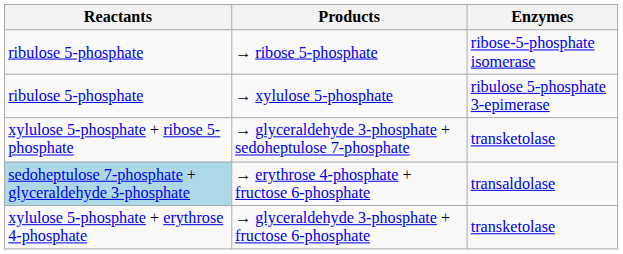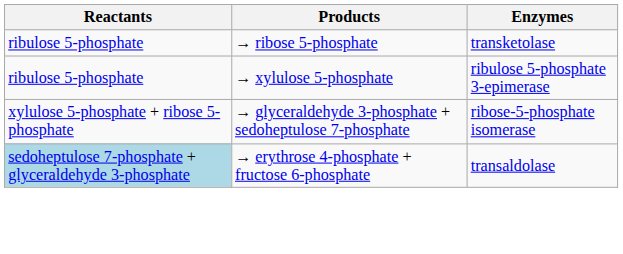 <table class="wikitable">
 <tr>
 <th>Reactants</th>
 <th>Products</th>
 <th>Enzymes</th>
 </tr>
 <tr>
 <td><a href='#'>ribulose 5-phosphate</a></td>
 <td>→ <a href='#'>ribose 5-phosphate</a></td>
-<td><a href='#'>ribose-5-phosphate isomerase</a></td>
+<td><a href='#'>transketolase</a></td>
 </tr>
 <tr>
 <td><a href='#'>ribulose 5-phosphate</a></td>
 <td>→ <a href='#'>xylulose 5-phosphate</a></td>
 <td><a href='#'>ribulose 5-phosphate 3-epimerase</a></td>
 </tr>
 <tr>
 <td><a href='#'>xylulose 5-phosphate</a> + <a href='#'>ribose 5-phosphate</a></td>
 <td>→ <a href='#'>glyceraldehyde 3-phosphate</a> + <a href='#'>sedoheptulose 7-phosphate</a></td>
-<td><a href='#'>transketolase</a></td>
+<td><a href='#'>ribose-5-phosphate isomerase</a></td>
 </tr>
 <tr>
 <td style="background: lightblue;"><a href='#'>sedoheptulose 7-phosphate</a> + <a href='#'>glyceraldehyde 3-phosphate</a></td>
 <td>→ <a href='#'>erythrose 4-phosphate</a> + <a href='#'>fructose 6-phosphate</a></td>
 <td><a href='#'>transaldolase</a></td>
 </tr>
-<tr>
-<td><a href='#'>xylulose 5-phosphate</a> + <a href='#'>erythrose 4-phosphate</a></td>
-<td>→ <a href='#'>glyceraldehyde 3-phosphate</a> + <a href='#'>fructose 6-phosphate</a></td>
-<td><a href='#'>transketolase</a></td>
-</tr>
 </table>
